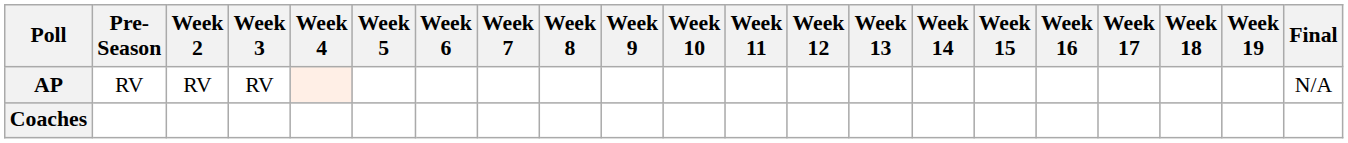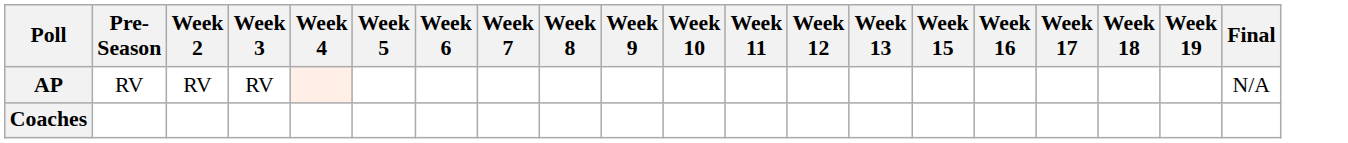 <table class="wikitable" style="white-space:nowrap;font-size:90%">
 <tr>
 <th>Poll</th>
 <th>Pre-<br>Season</th>
 <th>Week<br>2</th>
 <th>Week<br>3</th>
 <th>Week<br>4</th>
 <th>Week<br>5</th>
 <th>Week<br>6</th>
 <th>Week<br>7</th>
 <th>Week<br>8</th>
 <th>Week<br>9</th>
 <th>Week<br>10</th>
 <th>Week<br>11</th>
 <th>Week<br>12</th>
 <th>Week<br>13</th>
-<th>Week<br>14</th>
 <th>Week<br>15</th>
 <th>Week<br>16</th>
 <th>Week<br>17</th>
 <th>Week<br>18</th>
 <th>Week<br>19</th>
 <th>Final</th>
 </tr>
 <tr style="text-align:center;">
 <th>AP</th>
 <td style="background:#FFF;">RV</td>
 <td style="background:#FFF;">RV</td>
 <td style="background:#FFF;">RV</td>
 <td style="background:#FFEFE6;"></td>
-<td style="background:#FFF;"></td>
 <td style="background:#FFF;"></td>
 <td style="background:#FFF;"></td>
 <td style="background:#FFF;"></td>
 <td style="background:#FFF;"></td>
 <td style="background:#FFF;"></td>
 <td style="background:#FFF;"></td>
 <td style="background:#FFF;"></td>
 <td style="background:#FFF;"></td>
 <td style="background:#FFF;"></td>
 <td style="background:#FFF;"></td>
 <td style="background:#FFF;"></td>
 <td style="background:#FFF;"></td>
 <td style="background:#FFF;"></td>
 <td style="background:#FFF;"></td>
 <td style="background:#FFF;">N/A</td>
 </tr>
 <tr style="text-align:center;">
 <th>Coaches</th>
 <td style="background:#FFF;"></td>
 <td style="background:#FFF;"></td>
 <td style="background:#FFF;"></td>
 <td style="background:#FFF;"></td>
 <td style="background:#FFF;"></td>
 <td style="background:#FFF;"></td>
 <td style="background:#FFF;"></td>
 <td style="background:#FFF;"></td>
 <td style="background:#FFF;"></td>
 <td style="background:#FFF;"></td>
 <td style="background:#FFF;"></td>
 <td style="background:#FFF;"></td>
 <td style="background:#FFF;"></td>
 <td style="background:#FFF;"></td>
 <td style="background:#FFF;"></td>
 <td style="background:#FFF;"></td>
 <td style="background:#FFF;"></td>
 <td style="background:#FFF;"></td>
 <td style="background:#FFF;"></td>
-<td style="background:#FFF;"></td>
 </tr>
 </table>
